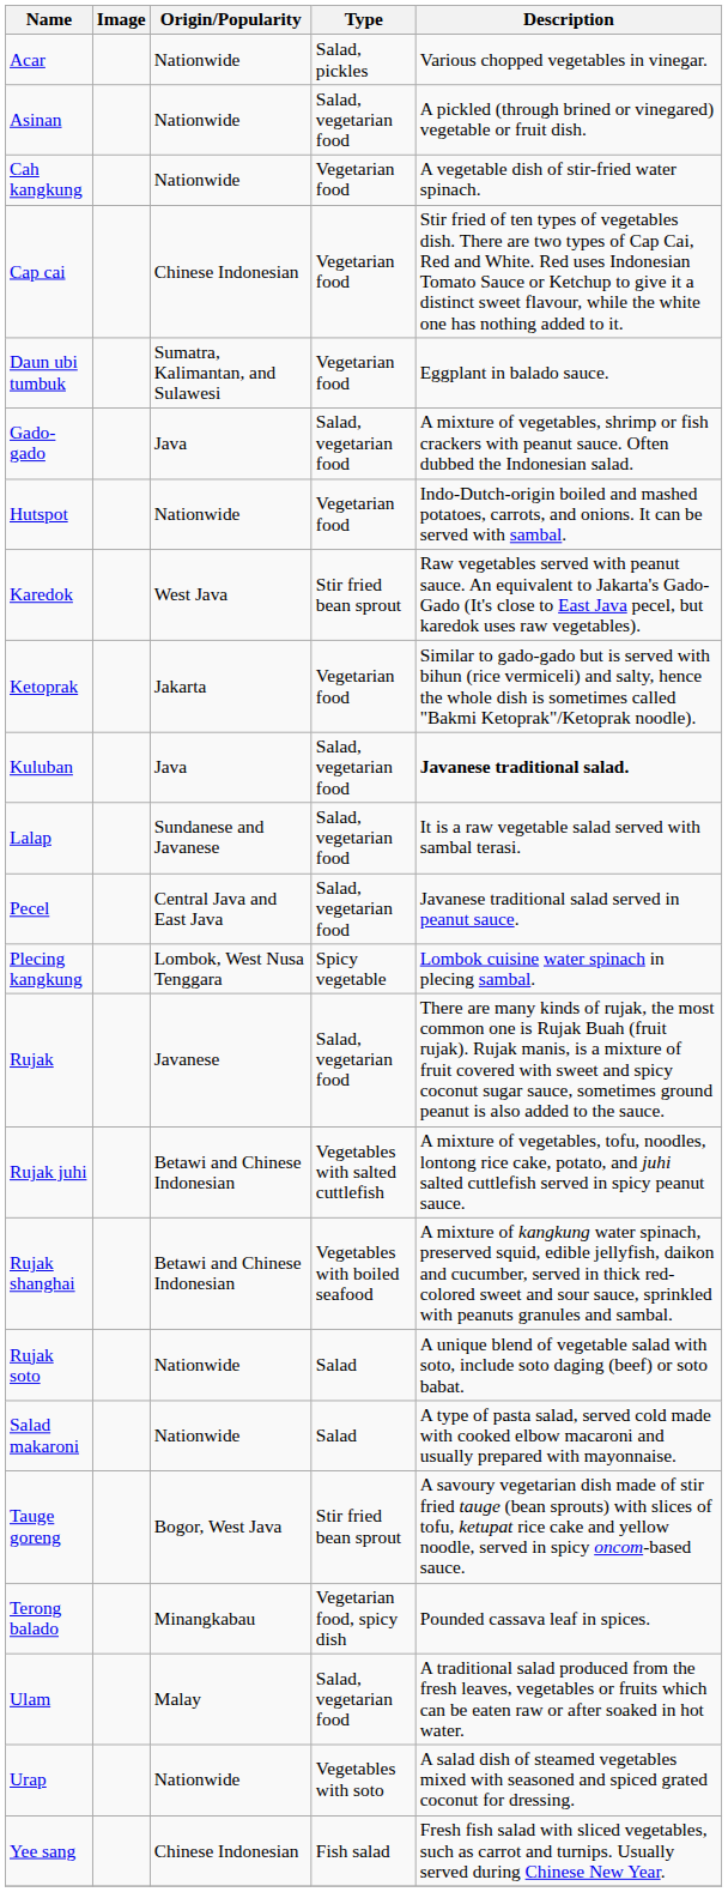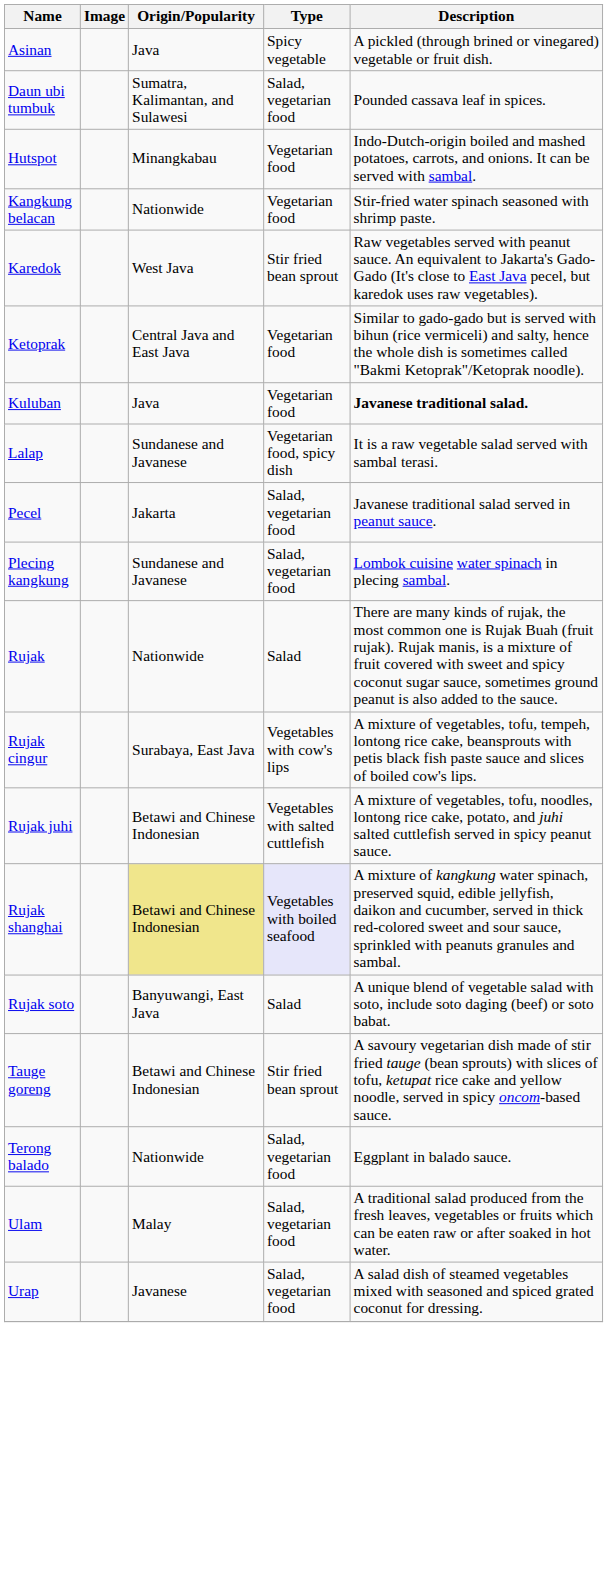 <table class="wikitable sortable sticky-header" width="100%">
 <tr>
 <th>Name</th>
 <th>Image</th>
 <th>Origin/Popularity</th>
 <th>Type</th>
 <th>Description</th>
 </tr>
 <tr>
-<td><a href='#'>Acar</a></td>
-<td></td>
-<td>Nationwide</td>
-<td>Salad, pickles</td>
-<td>Various chopped vegetables in vinegar.</td>
-</tr>
-<tr>
 <td><a href='#'>Asinan</a></td>
 <td></td>
-<td>Nationwide</td>
-<td>Salad, vegetarian food</td>
+<td>Java</td>
+<td>Spicy vegetable</td>
 <td>A pickled (through brined or vinegared) vegetable or fruit dish.</td>
-</tr>
-<tr>
-<td><a href='#'>Cah kangkung</a></td>
-<td></td>
-<td>Nationwide</td>
-<td>Vegetarian food</td>
-<td>A vegetable dish of stir-fried water spinach.</td>
-</tr>
-<tr>
-<td><a href='#'>Cap cai</a></td>
-<td></td>
-<td>Chinese Indonesian</td>
-<td>Vegetarian food</td>
-<td>Stir fried of ten types of vegetables dish. There are two types of Cap Cai, Red and White. Red uses Indonesian Tomato Sauce or Ketchup to give it a distinct sweet flavour, while the white one has nothing added to it.</td>
 </tr>
 <tr>
 <td><a href='#'>Daun ubi tumbuk</a></td>
 <td></td>
 <td>Sumatra, Kalimantan, and Sulawesi</td>
-<td>Vegetarian food</td>
-<td>Eggplant in balado sauce.</td>
-</tr>
-<tr>
-<td><a href='#'>Gado-gado</a></td>
-<td></td>
-<td>Java</td>
 <td>Salad, vegetarian food</td>
-<td>A mixture of vegetables, shrimp or fish crackers with peanut sauce. Often dubbed the Indonesian salad.</td>
+<td>Pounded cassava leaf in spices.</td>
 </tr>
 <tr>
 <td><a href='#'>Hutspot</a></td>
 <td></td>
+<td>Minangkabau</td>
+<td>Vegetarian food</td>
+<td>Indo-Dutch-origin boiled and mashed potatoes, carrots, and onions. It can be served with <a href='#'>sambal</a>.</td>
+</tr>
+<tr>
+<td><a href='#'>Kangkung belacan</a></td>
+<td></td>
 <td>Nationwide</td>
 <td>Vegetarian food</td>
-<td>Indo-Dutch-origin boiled and mashed potatoes, carrots, and onions. It can be served with <a href='#'>sambal</a>.</td>
+<td>Stir-fried water spinach seasoned with shrimp paste.</td>
 </tr>
 <tr>
 <td><a href='#'>Karedok</a></td>
 <td></td>
 <td>West Java</td>
 <td>Stir fried bean sprout</td>
 <td>Raw vegetables served with peanut sauce. An equivalent to Jakarta's Gado-Gado (It's close to <a href='#'>East Java</a> pecel, but karedok uses raw vegetables).</td>
 </tr>
 <tr>
 <td><a href='#'>Ketoprak</a></td>
 <td></td>
-<td>Jakarta</td>
+<td>Central Java and East Java</td>
 <td>Vegetarian food</td>
 <td>Similar to gado-gado but is served with bihun (rice vermiceli) and salty, hence the whole dish is sometimes called "Bakmi Ketoprak"/Ketoprak noodle).</td>
 </tr>
 <tr>
 <td><a href='#'>Kuluban</a></td>
 <td></td>
 <td>Java</td>
-<td>Salad, vegetarian food</td>
+<td>Vegetarian food</td>
 <td><strong>Javanese traditional salad.</strong></td>
 </tr>
 <tr>
 <td><a href='#'>Lalap</a></td>
 <td></td>
 <td>Sundanese and Javanese</td>
-<td>Salad, vegetarian food</td>
+<td>Vegetarian food, spicy dish</td>
 <td>It is a raw vegetable salad served with sambal terasi.</td>
 </tr>
 <tr>
 <td><a href='#'>Pecel</a></td>
 <td></td>
-<td>Central Java and East Java</td>
+<td>Jakarta</td>
 <td>Salad, vegetarian food</td>
 <td>Javanese traditional salad served in <a href='#'>peanut sauce</a>.</td>
 </tr>
 <tr>
 <td><a href='#'>Plecing kangkung</a></td>
 <td></td>
-<td>Lombok, West Nusa Tenggara</td>
-<td>Spicy vegetable</td>
+<td>Sundanese and Javanese</td>
+<td>Salad, vegetarian food</td>
 <td><a href='#'>Lombok cuisine</a> <a href='#'>water spinach</a> in plecing <a href='#'>sambal</a>.</td>
 </tr>
 <tr>
 <td><a href='#'>Rujak</a></td>
 <td></td>
-<td>Javanese</td>
-<td>Salad, vegetarian food</td>
+<td>Nationwide</td>
+<td>Salad</td>
 <td>There are many kinds of rujak, the most common one is Rujak Buah (fruit rujak). Rujak manis, is a mixture of fruit covered with sweet and spicy coconut sugar sauce, sometimes ground peanut is also added to the sauce.</td>
+</tr>
+<tr>
+<td><a href='#'>Rujak cingur</a></td>
+<td></td>
+<td>Surabaya, East Java</td>
+<td>Vegetables with cow's lips</td>
+<td>A mixture of vegetables, tofu, tempeh, lontong rice cake, beansprouts with petis black fish paste sauce and slices of boiled cow's lips.</td>
 </tr>
 <tr>
 <td><a href='#'>Rujak juhi</a></td>
 <td></td>
 <td>Betawi and Chinese Indonesian</td>
 <td>Vegetables with salted cuttlefish</td>
 <td>A mixture of vegetables, tofu, noodles, lontong rice cake, potato, and <em>juhi</em> salted cuttlefish served in spicy peanut sauce.</td>
 </tr>
 <tr>
 <td><a href='#'>Rujak shanghai</a></td>
 <td></td>
-<td>Betawi and Chinese Indonesian</td>
-<td>Vegetables with boiled seafood</td>
+<td style="background: khaki;">Betawi and Chinese Indonesian</td>
+<td style="background: lavender;">Vegetables with boiled seafood</td>
 <td>A mixture of <em>kangkung</em> water spinach, preserved squid, edible jellyfish, daikon and cucumber, served in thick red-colored sweet and sour sauce, sprinkled with peanuts granules and sambal.</td>
 </tr>
 <tr>
 <td><a href='#'>Rujak soto</a></td>
 <td></td>
-<td>Nationwide</td>
+<td>Banyuwangi, East Java</td>
 <td>Salad</td>
 <td>A unique blend of vegetable salad with soto, include soto daging (beef) or soto babat.</td>
 </tr>
 <tr>
-<td><a href='#'>Salad makaroni</a></td>
-<td></td>
-<td>Nationwide</td>
-<td>Salad</td>
-<td>A type of pasta salad, served cold made with cooked elbow macaroni and usually prepared with mayonnaise.</td>
-</tr>
-<tr>
 <td><a href='#'>Tauge goreng</a></td>
 <td></td>
-<td>Bogor, West Java</td>
+<td>Betawi and Chinese Indonesian</td>
 <td>Stir fried bean sprout</td>
 <td>A savoury vegetarian dish made of stir fried <em>tauge</em> (bean sprouts) with slices of tofu, <em>ketupat</em> rice cake and yellow noodle, served in spicy <em><a href='#'>oncom</a></em>-based sauce.</td>
 </tr>
 <tr>
 <td><a href='#'>Terong balado</a></td>
 <td></td>
-<td>Minangkabau</td>
-<td>Vegetarian food, spicy dish</td>
-<td>Pounded cassava leaf in spices.</td>
+<td>Nationwide</td>
+<td>Salad, vegetarian food</td>
+<td>Eggplant in balado sauce.</td>
 </tr>
 <tr>
 <td><a href='#'>Ulam</a></td>
 <td></td>
 <td>Malay</td>
 <td>Salad, vegetarian food</td>
 <td>A traditional salad produced from the fresh leaves, vegetables or fruits which can be eaten raw or after soaked in hot water.</td>
 </tr>
 <tr>
 <td><a href='#'>Urap</a></td>
 <td></td>
-<td>Nationwide</td>
-<td>Vegetables with soto</td>
+<td>Javanese</td>
+<td>Salad, vegetarian food</td>
 <td>A salad dish of steamed vegetables mixed with seasoned and spiced grated coconut for dressing.</td>
-</tr>
-<tr>
-<td><a href='#'>Yee sang</a></td>
-<td></td>
-<td>Chinese Indonesian</td>
-<td>Fish salad</td>
-<td>Fresh fish salad with sliced vegetables, such as carrot and turnips. Usually served during <a href='#'>Chinese New Year</a>.</td>
 </tr>
 <tr>
 </tr>
 </table>
